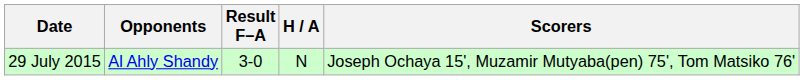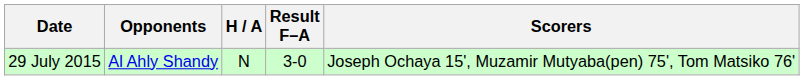 <table class="wikitable" style="text-align:center">
 <tr>
 <th>Date</th>
 <th>Opponents</th>
+<th>H / A</th>
 <th>Result<br>F–A</th>
-<th>H / A</th>
 <th>Scorers</th>
 </tr>
 <tr bgcolor="#ccffcc">
 <td>29 July 2015</td>
 <td><a href='#'>Al Ahly Shandy</a> </td>
+<td>N</td>
 <td>3-0</td>
-<td>N</td>
 <td>Joseph Ochaya 15', Muzamir Mutyaba(pen) 75', Tom Matsiko 76'</td>
 </tr>
 </table>
